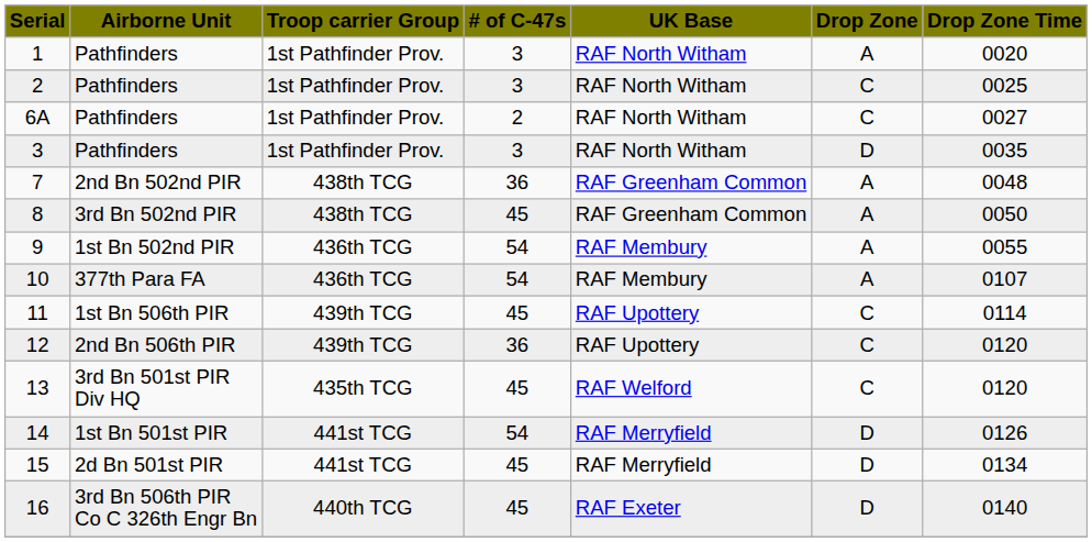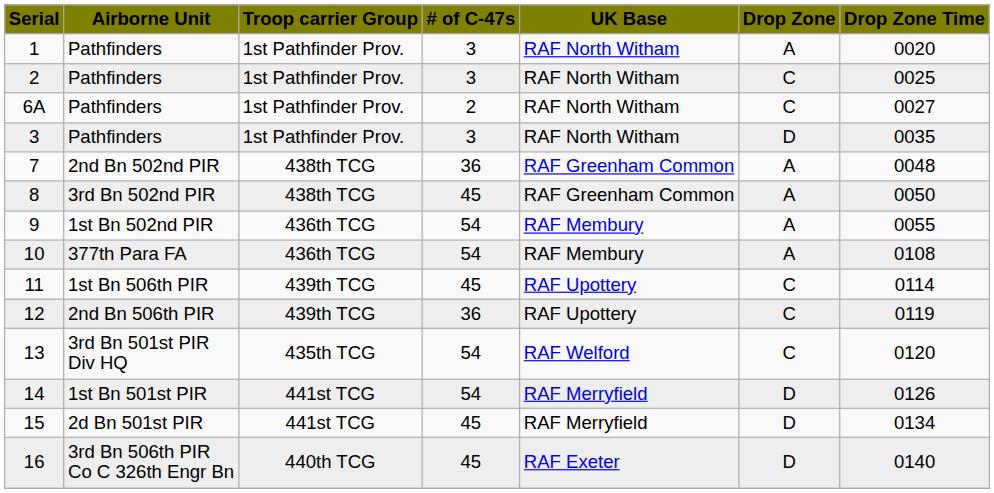 <table class="wikitable">
 <tr style="background: olive">
 <td align = center><span><strong>Serial</strong></span></td>
 <td align=center><span><strong>Airborne Unit</strong></span></td>
 <td align=center><span><strong>Troop carrier Group</strong></span></td>
 <td align=center><span><strong># of C-47s</strong></span></td>
 <td align=center><span><strong>UK Base</strong></span></td>
 <td align=center><span><strong>Drop Zone</strong></span></td>
 <td align=center><span><strong>Drop Zone Time</strong></span></td>
 </tr>
 <tr>
 <td align = center>1</td>
 <td>Pathfinders</td>
 <td>1st Pathfinder Prov.</td>
 <td align=center>3</td>
 <td><a href='#'>RAF North Witham</a></td>
 <td align=center>A</td>
 <td align=center>0020</td>
 </tr>
 <tr style="background: #eeeeee;">
 <td align = center>2</td>
 <td>Pathfinders</td>
 <td>1st Pathfinder Prov.</td>
 <td align=center>3</td>
 <td>RAF North Witham</td>
 <td align=center>C</td>
 <td align=center>0025</td>
 </tr>
 <tr>
 <td align = center>6A</td>
 <td>Pathfinders</td>
 <td>1st Pathfinder Prov.</td>
 <td align=center>2</td>
 <td>RAF North Witham</td>
 <td align=center>C</td>
 <td align=center>0027</td>
 </tr>
 <tr style="background: #eeeeee;">
 <td align = center>3</td>
 <td>Pathfinders</td>
 <td>1st Pathfinder Prov.</td>
 <td align=center>3</td>
 <td>RAF North Witham</td>
 <td align=center>D</td>
 <td align=center>0035</td>
 </tr>
 <tr>
 <td align = center>7</td>
 <td>2nd Bn 502nd PIR</td>
 <td align="center">438th TCG</td>
 <td align=center>36</td>
 <td><a href='#'>RAF Greenham Common</a></td>
 <td align=center>A</td>
 <td align=center>0048</td>
 </tr>
 <tr style="background: #eeeeee;">
 <td align = center>8</td>
 <td>3rd Bn 502nd PIR</td>
 <td align="center">438th TCG</td>
 <td align=center>45</td>
 <td>RAF Greenham Common</td>
 <td align=center>A</td>
 <td align=center>0050</td>
 </tr>
 <tr>
 <td align = center>9</td>
 <td>1st Bn 502nd PIR</td>
 <td align="center">436th TCG</td>
 <td align=center>54</td>
 <td><a href='#'>RAF Membury</a></td>
 <td align=center>A</td>
 <td align=center>0055</td>
 </tr>
 <tr style="background: #eeeeee;">
 <td align = center>10</td>
 <td>377th Para FA</td>
 <td align=center>436th TCG</td>
 <td align=center>54</td>
 <td>RAF Membury</td>
 <td align=center>A</td>
-<td align=center>0107</td>
+<td align=center>0108</td>
 </tr>
 <tr>
 <td align = center>11</td>
 <td>1st Bn 506th PIR</td>
 <td align=center>439th TCG</td>
 <td align=center>45</td>
 <td><a href='#'>RAF Upottery</a></td>
 <td align=center>C</td>
 <td align=center>0114</td>
 </tr>
 <tr style="background: #eeeeee;">
 <td align = center>12</td>
 <td>2nd Bn 506th PIR</td>
 <td align=center>439th TCG</td>
 <td align=center>36</td>
 <td>RAF Upottery</td>
 <td align=center>C</td>
-<td align=center>0120</td>
+<td align=center>0119</td>
 </tr>
 <tr>
 <td align = center>13</td>
 <td>3rd Bn 501st PIR<br>Div HQ</td>
 <td align=center>435th TCG</td>
-<td align=center>45</td>
+<td align=center>54</td>
 <td><a href='#'>RAF Welford</a></td>
 <td align=center>C</td>
 <td align=center>0120</td>
 </tr>
 <tr style="background: #eeeeee;">
 <td align = center>14</td>
 <td>1st Bn 501st PIR</td>
 <td align=center>441st TCG</td>
 <td align=center>54</td>
 <td><a href='#'>RAF Merryfield</a></td>
 <td align=center>D</td>
 <td align=center>0126</td>
 </tr>
 <tr>
 <td align = center>15</td>
 <td>2d Bn 501st PIR</td>
 <td align=center>441st TCG</td>
 <td align=center>45</td>
 <td>RAF Merryfield</td>
 <td align=center>D</td>
 <td align=center>0134</td>
 </tr>
 <tr style="background: #eeeeee;">
 <td align = center>16</td>
 <td>3rd Bn 506th PIR<br>Co C 326th Engr Bn</td>
 <td align=center>440th TCG</td>
 <td align=center>45</td>
 <td><a href='#'>RAF Exeter</a></td>
 <td align=center>D</td>
 <td align=center>0140</td>
 </tr>
 <tr>
 </tr>
 </table>
